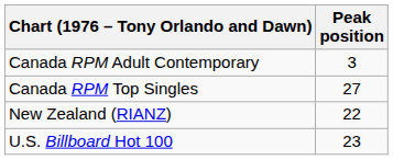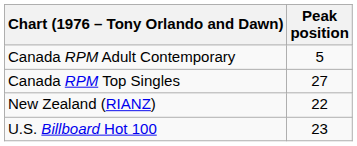 <table class="wikitable sortable">
 <tr>
 <th align="left">Chart (1976 – Tony Orlando and Dawn)</th>
 <th align="left">Peak<br>position</th>
 </tr>
 <tr>
 <td>Canada <em>RPM</em> Adult Contemporary</td>
-<td style="text-align:center;">3</td>
+<td style="text-align:center;">5</td>
 </tr>
 <tr>
 <td>Canada <em><a href='#'>RPM</a></em> Top Singles</td>
 <td style="text-align:center;">27</td>
 </tr>
 <tr>
 <td>New Zealand (<a href='#'>RIANZ</a>)</td>
 <td style="text-align:center;">22</td>
 </tr>
 <tr>
 <td>U.S. <a href='#'><em>Billboard</em> Hot 100</a></td>
 <td style="text-align:center;">23</td>
 </tr>
 </table>
